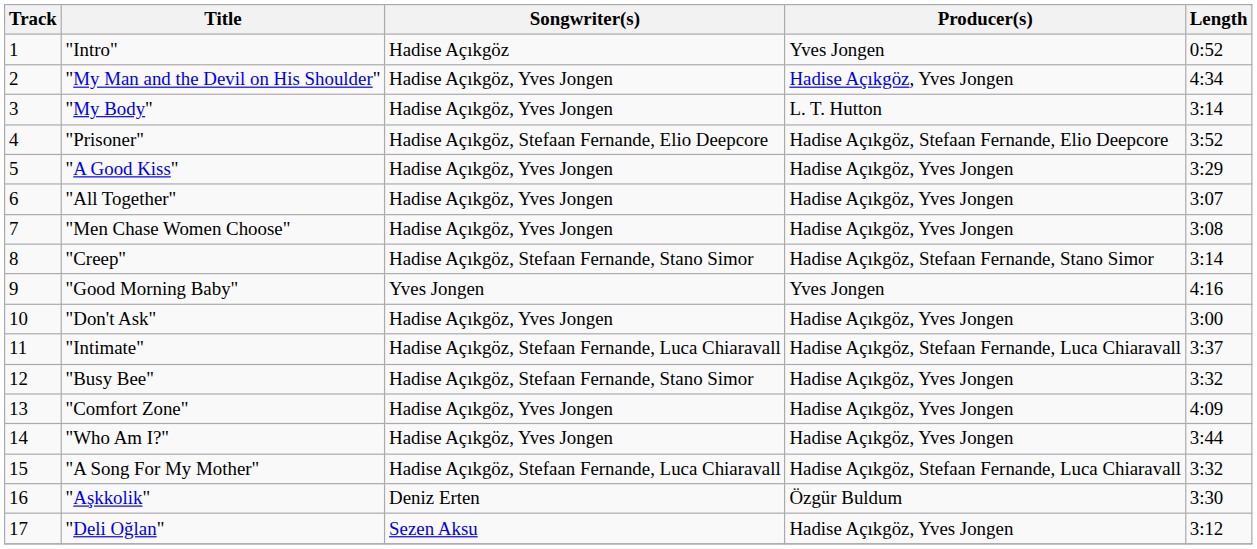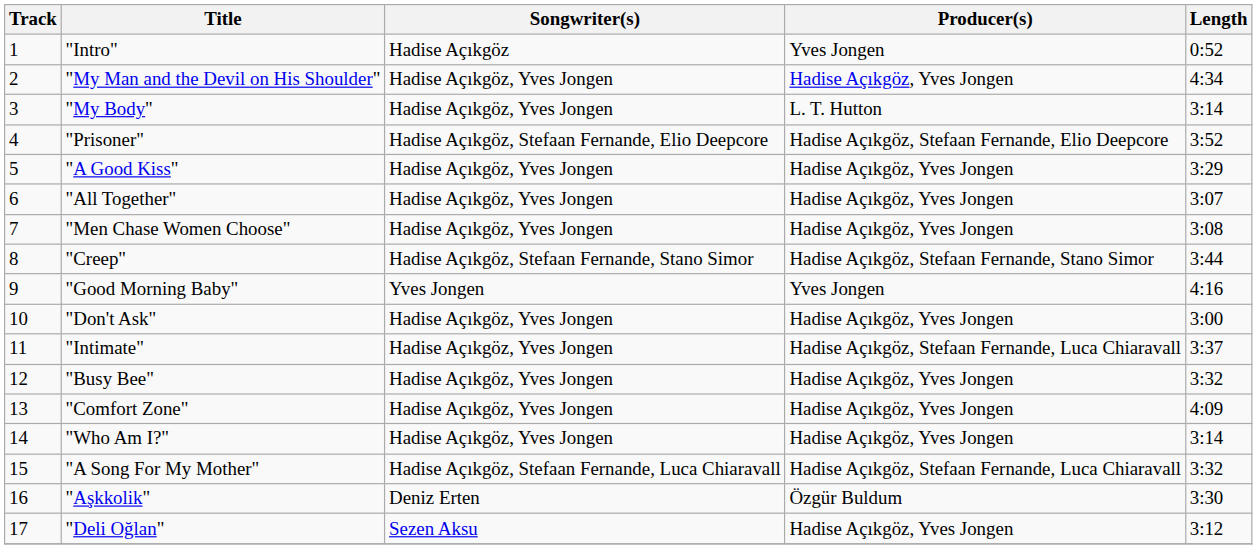 <table class="wikitable">
 <tr>
 <th>Track</th>
 <th>Title</th>
 <th>Songwriter(s)</th>
 <th>Producer(s)</th>
 <th>Length</th>
 </tr>
 <tr>
 <td>1</td>
 <td>"Intro"</td>
 <td>Hadise Açıkgöz</td>
 <td>Yves Jongen</td>
 <td>0:52</td>
 </tr>
 <tr>
 <td>2</td>
 <td>"<a href='#'>My Man and the Devil on His Shoulder</a>"</td>
 <td>Hadise Açıkgöz, Yves Jongen</td>
 <td><a href='#'>Hadise Açıkgöz</a>, Yves Jongen</td>
 <td>4:34</td>
 </tr>
 <tr>
 <td>3</td>
 <td>"<a href='#'>My Body</a>"</td>
 <td>Hadise Açıkgöz, Yves Jongen</td>
 <td>L. T. Hutton</td>
 <td>3:14</td>
 </tr>
 <tr>
 <td>4</td>
 <td>"Prisoner"</td>
 <td>Hadise Açıkgöz, Stefaan Fernande, Elio Deepcore</td>
 <td>Hadise Açıkgöz, Stefaan Fernande, Elio Deepcore</td>
 <td>3:52</td>
 </tr>
 <tr>
 <td>5</td>
 <td>"<a href='#'>A Good Kiss</a>"</td>
 <td>Hadise Açıkgöz, Yves Jongen</td>
 <td>Hadise Açıkgöz, Yves Jongen</td>
 <td>3:29</td>
 </tr>
 <tr>
 <td>6</td>
 <td>"All Together"</td>
 <td>Hadise Açıkgöz, Yves Jongen</td>
 <td>Hadise Açıkgöz, Yves Jongen</td>
 <td>3:07</td>
 </tr>
 <tr>
 <td>7</td>
 <td>"Men Chase Women Choose"</td>
 <td>Hadise Açıkgöz, Yves Jongen</td>
 <td>Hadise Açıkgöz, Yves Jongen</td>
 <td>3:08</td>
 </tr>
 <tr>
 <td>8</td>
 <td>"Creep"</td>
 <td>Hadise Açıkgöz, Stefaan Fernande, Stano Simor</td>
 <td>Hadise Açıkgöz, Stefaan Fernande, Stano Simor</td>
-<td>3:14</td>
+<td>3:44</td>
 </tr>
 <tr>
 <td>9</td>
 <td>"Good Morning Baby"</td>
 <td>Yves Jongen</td>
 <td>Yves Jongen</td>
 <td>4:16</td>
 </tr>
 <tr>
 <td>10</td>
 <td>"Don't Ask"</td>
 <td>Hadise Açıkgöz, Yves Jongen</td>
 <td>Hadise Açıkgöz, Yves Jongen</td>
 <td>3:00</td>
 </tr>
 <tr>
 <td>11</td>
 <td>"Intimate"</td>
-<td>Hadise Açıkgöz, Stefaan Fernande, Luca Chiaravall</td>
+<td>Hadise Açıkgöz, Yves Jongen</td>
 <td>Hadise Açıkgöz, Stefaan Fernande, Luca Chiaravall</td>
 <td>3:37</td>
 </tr>
 <tr>
 <td>12</td>
 <td>"Busy Bee"</td>
-<td>Hadise Açıkgöz, Stefaan Fernande, Stano Simor</td>
+<td>Hadise Açıkgöz, Yves Jongen</td>
 <td>Hadise Açıkgöz, Yves Jongen</td>
 <td>3:32</td>
 </tr>
 <tr>
 <td>13</td>
 <td>"Comfort Zone"</td>
 <td>Hadise Açıkgöz, Yves Jongen</td>
 <td>Hadise Açıkgöz, Yves Jongen</td>
 <td>4:09</td>
 </tr>
 <tr>
 <td>14</td>
 <td>"Who Am I?"</td>
 <td>Hadise Açıkgöz, Yves Jongen</td>
 <td>Hadise Açıkgöz, Yves Jongen</td>
-<td>3:44</td>
+<td>3:14</td>
 </tr>
 <tr>
 <td>15</td>
 <td>"A Song For My Mother"</td>
 <td>Hadise Açıkgöz, Stefaan Fernande, Luca Chiaravall</td>
 <td>Hadise Açıkgöz, Stefaan Fernande, Luca Chiaravall</td>
 <td>3:32</td>
 </tr>
 <tr>
 <td>16</td>
 <td>"<a href='#'>Aşkkolik</a>"</td>
 <td>Deniz Erten</td>
 <td>Özgür Buldum</td>
 <td>3:30</td>
 </tr>
 <tr>
 <td>17</td>
 <td>"<a href='#'>Deli Oğlan</a>"</td>
 <td><a href='#'>Sezen Aksu</a></td>
 <td>Hadise Açıkgöz, Yves Jongen</td>
 <td>3:12</td>
 </tr>
 <tr>
 </tr>
 </table>
